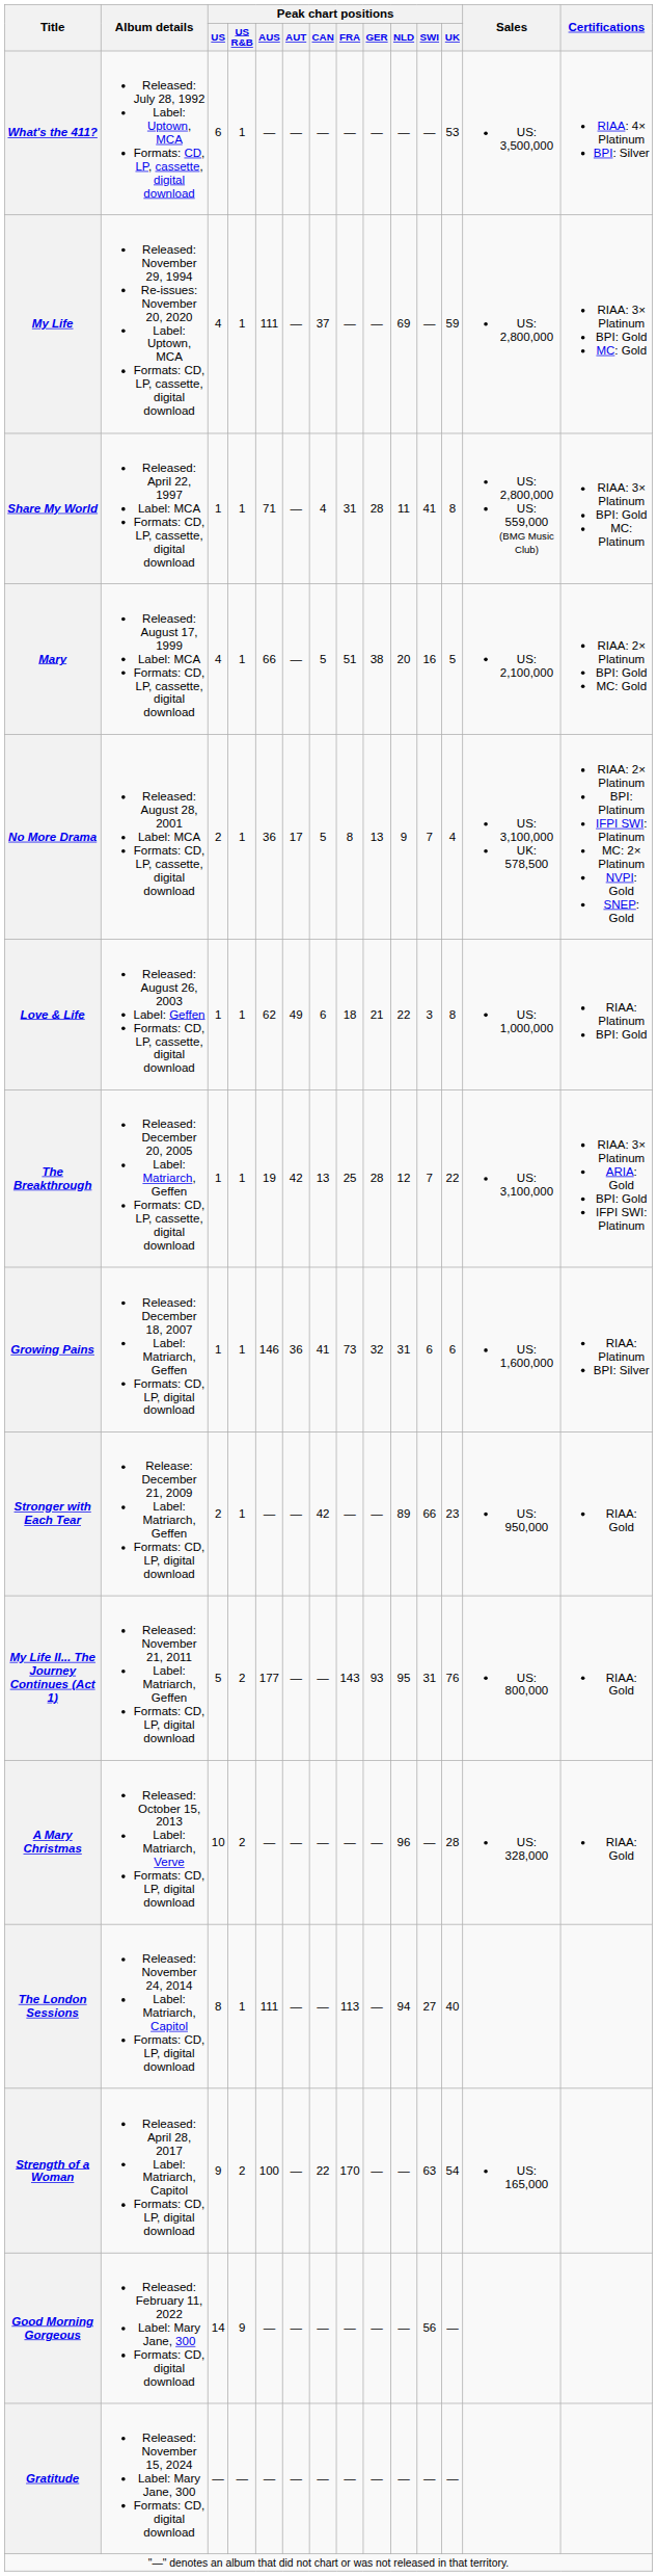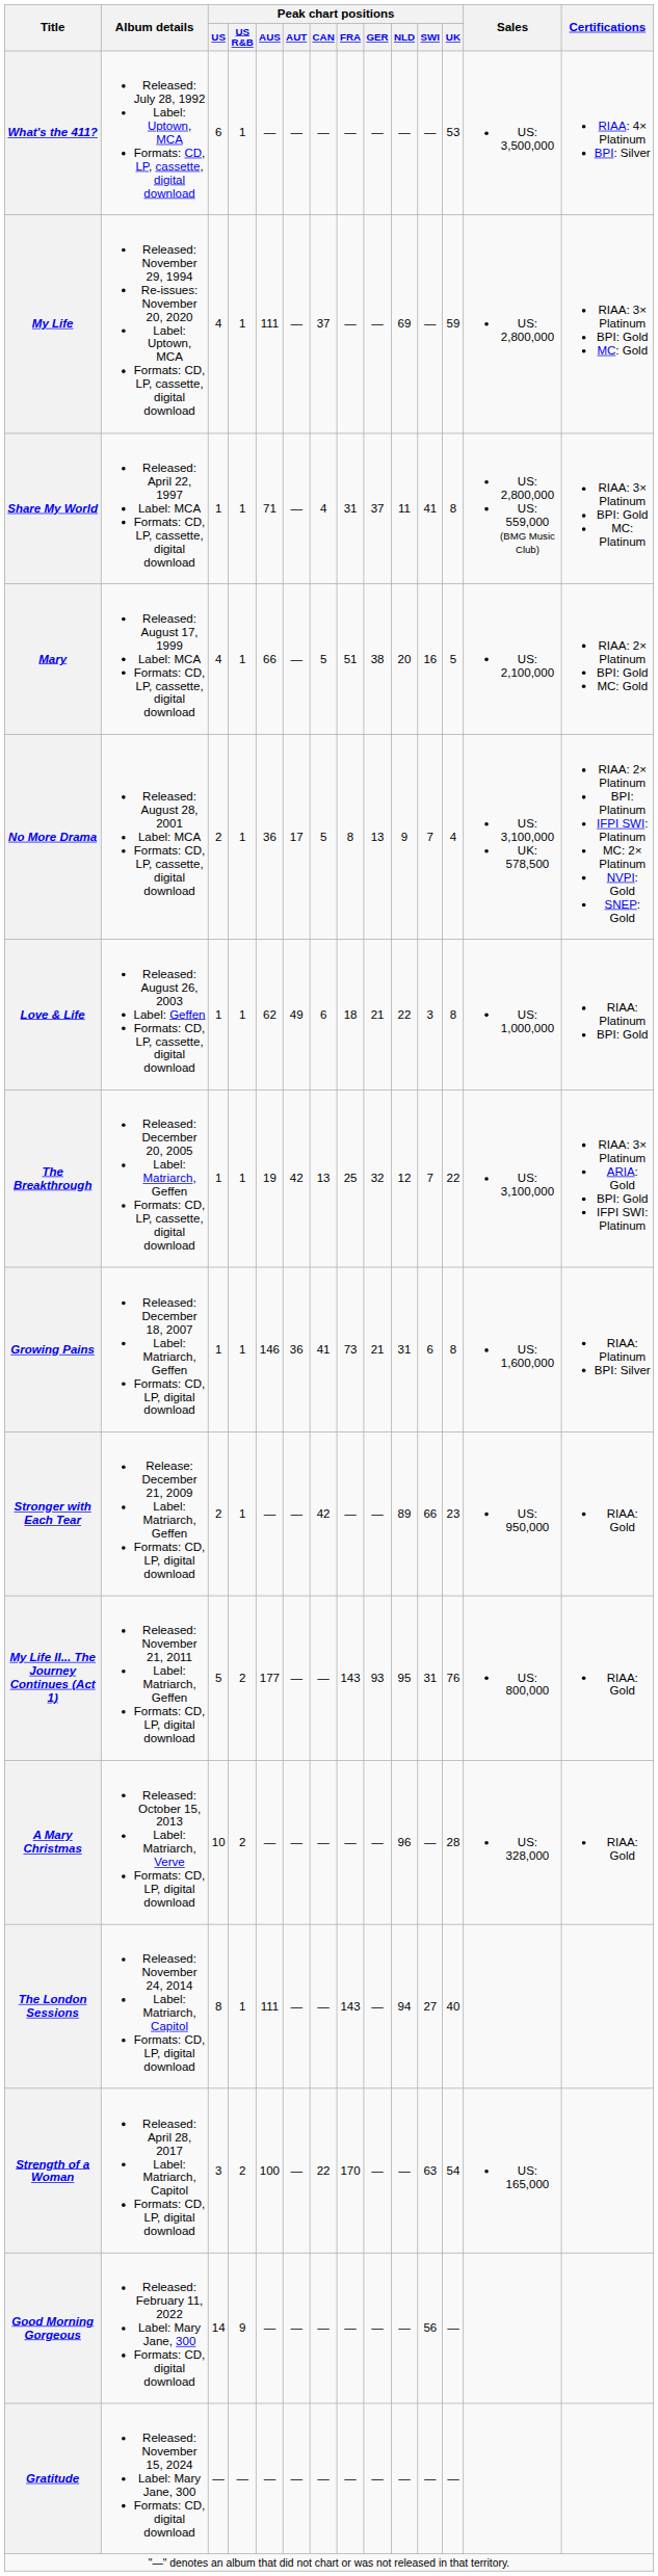 <table class="wikitable plainrowheaders" style="text-align:center;">
 <tr>
 <th scope="col" rowspan="2" style="width:16em;">Title</th>
 <th scope="col" rowspan="2" style="width:20em;">Album details</th>
 <th scope="col" colspan="10">Peak chart positions</th>
 <th scope="col" rowspan="2" style="width:14em;">Sales</th>
 <th scope="col" rowspan="2" style="width:14em;"><a href='#'>Certifications</a></th>
 </tr>
 <tr>
 <th scope="col" style="width:2.75em;font-size:85%;"><a href='#'>US</a><br></th>
 <th scope="col" style="width:2.75em;font-size:85%;"><a href='#'>US R&B</a><br></th>
 <th scope="col" style="width:2.75em;font-size:85%;"><a href='#'>AUS</a><br></th>
 <th scope="col" style="width:2.75em;font-size:85%;"><a href='#'>AUT</a><br></th>
 <th scope="col" style="width:2.75em;font-size:85%;"><a href='#'>CAN</a><br></th>
 <th scope="col" style="width:2.75em;font-size:85%;"><a href='#'>FRA</a><br></th>
 <th scope="col" style="width:2.75em;font-size:85%;"><a href='#'>GER</a><br></th>
 <th scope="col" style="width:2.75em;font-size:85%"><a href='#'>NLD</a><br></th>
 <th scope="col" style="width:2.75em;font-size:85%;"><a href='#'>SWI</a><br></th>
 <th scope="col" style="width:2.75em;font-size:85%;"><a href='#'>UK</a><br></th>
 </tr>
 <tr>
 <th scope="row"><em><a href='#'>What's the 411?</a></em></th>
 <td><br><ul><li>Released: July 28, 1992</li><li>Label: <a href='#'>Uptown</a>, <a href='#'>MCA</a></li><li>Formats: <a href='#'>CD</a>, <a href='#'>LP</a>, <a href='#'>cassette</a>, <a href='#'>digital download</a></li></ul></td>
 <td>6</td>
 <td>1</td>
 <td>—</td>
 <td>—</td>
 <td>—</td>
 <td>—</td>
 <td>—</td>
 <td>—</td>
 <td>—</td>
 <td>53</td>
 <td><br><ul><li>US: 3,500,000</li></ul></td>
 <td><br><ul><li><a href='#'>RIAA</a>: 4× Platinum</li><li><a href='#'>BPI</a>: Silver</li></ul></td>
 </tr>
 <tr>
 <th scope="row"><em><a href='#'>My Life</a></em></th>
 <td><br><ul><li>Released: November 29, 1994</li><li>Re-issues: November 20, 2020</li><li>Label: Uptown, MCA</li><li>Formats: CD, LP, cassette, digital download</li></ul></td>
 <td>4</td>
 <td>1</td>
 <td>111</td>
 <td>—</td>
 <td>37</td>
 <td>—</td>
 <td>—</td>
 <td>69</td>
 <td>—</td>
 <td>59</td>
 <td><br><ul><li>US: 2,800,000</li></ul></td>
 <td><br><ul><li>RIAA: 3× Platinum</li><li>BPI: Gold</li><li><a href='#'>MC</a>: Gold</li></ul></td>
 </tr>
 <tr>
 <th scope="row"><em><a href='#'>Share My World</a></em></th>
 <td><br><ul><li>Released: April 22, 1997</li><li>Label: MCA</li><li>Formats: CD, LP, cassette, digital download</li></ul></td>
 <td>1</td>
 <td>1</td>
 <td>71</td>
 <td>—</td>
 <td>4</td>
 <td>31</td>
-<td>28</td>
+<td>37</td>
 <td>11</td>
 <td>41</td>
 <td>8</td>
 <td><br><ul><li>US: 2,800,000</li><li>US: 559,000 <small>(BMG Music Club)</small></li></ul></td>
 <td><br><ul><li>RIAA: 3× Platinum</li><li>BPI: Gold</li><li>MC: Platinum</li></ul></td>
 </tr>
 <tr>
 <th scope="row"><em><a href='#'>Mary</a></em></th>
 <td><br><ul><li>Released: August 17, 1999</li><li>Label: MCA</li><li>Formats: CD, LP, cassette, digital download</li></ul></td>
 <td>4</td>
 <td>1</td>
 <td>66</td>
 <td>—</td>
 <td>5</td>
 <td>51</td>
 <td>38</td>
 <td>20</td>
 <td>16</td>
 <td>5</td>
 <td><br><ul><li>US: 2,100,000</li></ul></td>
 <td><br><ul><li>RIAA: 2× Platinum</li><li>BPI: Gold</li><li>MC: Gold</li></ul></td>
 </tr>
 <tr>
 <th scope="row"><em><a href='#'>No More Drama</a></em></th>
 <td><br><ul><li>Released: August 28, 2001</li><li>Label: MCA</li><li>Formats: CD, LP, cassette, digital download</li></ul></td>
 <td>2</td>
 <td>1</td>
 <td>36</td>
 <td>17</td>
 <td>5</td>
 <td>8</td>
 <td>13</td>
 <td>9</td>
 <td>7</td>
 <td>4</td>
 <td><br><ul><li>US: 3,100,000</li><li>UK: 578,500</li></ul></td>
 <td><br><ul><li>RIAA: 2× Platinum</li><li>BPI: Platinum</li><li><a href='#'>IFPI SWI</a>: Platinum </li><li>MC: 2× Platinum</li><li><a href='#'>NVPI</a>: Gold</li><li><a href='#'>SNEP</a>: Gold</li></ul></td>
 </tr>
 <tr>
 <th scope="row"><em><a href='#'>Love & Life</a></em></th>
 <td><br><ul><li>Released: August 26, 2003</li><li>Label: <a href='#'>Geffen</a></li><li>Formats: CD, LP, cassette, digital download</li></ul></td>
 <td>1</td>
 <td>1</td>
 <td>62</td>
 <td>49</td>
 <td>6</td>
 <td>18</td>
 <td>21</td>
 <td>22</td>
 <td>3</td>
 <td>8</td>
 <td><br><ul><li>US: 1,000,000</li></ul></td>
 <td><br><ul><li>RIAA: Platinum</li><li>BPI: Gold</li></ul></td>
 </tr>
 <tr>
 <th scope="row"><em><a href='#'>The Breakthrough</a></em></th>
 <td><br><ul><li>Released: December 20, 2005</li><li>Label: <a href='#'>Matriarch</a>, Geffen</li><li>Formats: CD, LP, cassette, digital download</li></ul></td>
 <td>1</td>
 <td>1</td>
 <td>19</td>
 <td>42</td>
 <td>13</td>
 <td>25</td>
-<td>28</td>
+<td>32</td>
 <td>12</td>
 <td>7</td>
 <td>22</td>
 <td><br><ul><li>US: 3,100,000</li></ul></td>
 <td><br><ul><li>RIAA: 3× Platinum</li><li><a href='#'>ARIA</a>: Gold</li><li>BPI: Gold</li><li>IFPI SWI: Platinum</li></ul></td>
 </tr>
 <tr>
 <th scope="row"><em><a href='#'>Growing Pains</a></em></th>
 <td><br><ul><li>Released: December 18, 2007</li><li>Label: Matriarch, Geffen</li><li>Formats: CD, LP, digital download</li></ul></td>
 <td>1</td>
 <td>1</td>
 <td>146</td>
 <td>36</td>
 <td>41</td>
 <td>73</td>
-<td>32</td>
+<td>21</td>
 <td>31</td>
 <td>6</td>
-<td>6</td>
+<td>8</td>
 <td><br><ul><li>US: 1,600,000</li></ul></td>
 <td><br><ul><li>RIAA: Platinum</li><li>BPI: Silver</li></ul></td>
 </tr>
 <tr>
 <th scope="row"><em><a href='#'>Stronger with Each Tear</a></em></th>
 <td><br><ul><li>Release: December 21, 2009</li><li>Label: Matriarch, Geffen</li><li>Formats: CD, LP, digital download</li></ul></td>
 <td>2</td>
 <td>1</td>
 <td>—</td>
 <td>—</td>
 <td>42</td>
 <td>—</td>
 <td>—</td>
 <td>89</td>
 <td>66</td>
 <td>23</td>
 <td><br><ul><li>US: 950,000</li></ul></td>
 <td><br><ul><li>RIAA: Gold</li></ul></td>
 </tr>
 <tr>
 <th scope="row"><em><a href='#'>My Life II... The Journey Continues (Act 1)</a></em></th>
 <td><br><ul><li>Released: November 21, 2011</li><li>Label: Matriarch, Geffen</li><li>Formats: CD, LP, digital download</li></ul></td>
 <td>5</td>
 <td>2</td>
 <td>177</td>
 <td>—</td>
 <td>—</td>
 <td>143</td>
 <td>93</td>
 <td>95</td>
 <td>31</td>
 <td>76</td>
 <td><br><ul><li>US: 800,000</li></ul></td>
 <td><br><ul><li>RIAA: Gold</li></ul></td>
 </tr>
 <tr>
 <th scope="row"><em><a href='#'>A Mary Christmas</a></em></th>
 <td><br><ul><li>Released: October 15, 2013</li><li>Label: Matriarch, <a href='#'>Verve</a></li><li>Formats: CD, LP, digital download</li></ul></td>
 <td>10</td>
 <td>2</td>
 <td>—</td>
 <td>—</td>
 <td>—</td>
 <td>—</td>
 <td>—</td>
 <td>96</td>
 <td>—</td>
 <td>28</td>
 <td><br><ul><li>US: 328,000</li></ul></td>
 <td><br><ul><li>RIAA: Gold</li></ul></td>
 </tr>
 <tr>
 <th scope="row"><em><a href='#'>The London Sessions</a></em></th>
 <td><br><ul><li>Released: November 24, 2014</li><li>Label: Matriarch, <a href='#'>Capitol</a></li><li>Formats: CD, LP, digital download</li></ul></td>
 <td>8</td>
 <td>1</td>
 <td>111</td>
 <td>—</td>
 <td>—</td>
-<td>113</td>
+<td>143</td>
 <td>—</td>
 <td>94</td>
 <td>27</td>
 <td>40</td>
 <td></td>
 <td></td>
 </tr>
 <tr>
 <th scope="row"><em><a href='#'>Strength of a Woman</a></em></th>
 <td><br><ul><li>Released: April 28, 2017</li><li>Label: Matriarch, Capitol</li><li>Formats: CD, LP, digital download</li></ul></td>
-<td>9</td>
+<td>3</td>
 <td>2</td>
 <td>100</td>
 <td>—</td>
 <td>22</td>
 <td>170</td>
 <td>—</td>
 <td>—</td>
 <td>63</td>
 <td>54</td>
 <td><br><ul><li>US: 165,000</li></ul></td>
 <td></td>
 </tr>
 <tr>
 <th scope="row"><em><a href='#'>Good Morning Gorgeous</a></em></th>
 <td><br><ul><li>Released: February 11, 2022</li><li>Label: Mary Jane, <a href='#'>300</a></li><li>Formats: CD, digital download</li></ul></td>
 <td>14</td>
 <td>9</td>
 <td>—</td>
 <td>—</td>
 <td>—</td>
 <td>—</td>
 <td>—</td>
 <td>—</td>
 <td>56</td>
 <td>—</td>
 <td></td>
 <td></td>
 </tr>
 <tr>
 <th scope="row"><em><a href='#'>Gratitude</a></em></th>
 <td><br><ul><li>Released: November 15, 2024</li><li>Label: Mary Jane, 300</li><li>Formats: CD, digital download</li></ul></td>
 <td>—</td>
 <td>—</td>
 <td>—</td>
 <td>—</td>
 <td>—</td>
 <td>—</td>
 <td>—</td>
 <td>—</td>
 <td>—</td>
 <td>—</td>
 <td></td>
 <td></td>
 </tr>
 <tr>
 <td colspan="16" style="font-size:90%">"—" denotes an album that did not chart or was not released in that territory.</td>
 </tr>
 </table>
